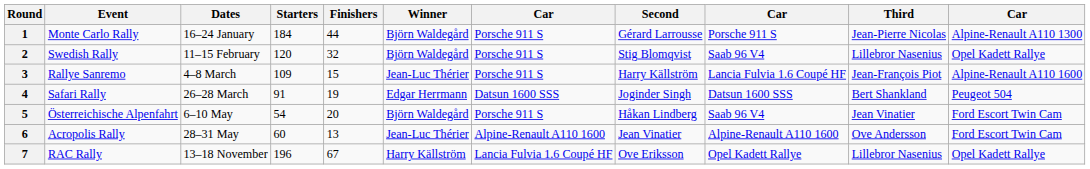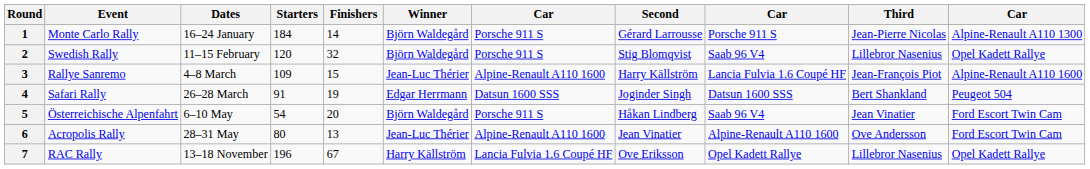 <table class="wikitable" style="font-size: 90%">
 <tr>
 <th>Round</th>
 <th>Event</th>
 <th>Dates</th>
 <th> Starters </th>
 <th> Finishers </th>
 <th>Winner</th>
 <th>Car</th>
 <th>Second</th>
 <th>Car</th>
 <th>Third</th>
 <th>Car</th>
 </tr>
 <tr>
 <th>1</th>
 <td> <a href='#'>Monte Carlo Rally</a></td>
 <td>16–24 January</td>
 <td>184</td>
-<td>44</td>
+<td>14</td>
 <td> <a href='#'>Björn Waldegård</a></td>
 <td><a href='#'>Porsche 911 S</a></td>
 <td> <a href='#'>Gérard Larrousse</a></td>
 <td><a href='#'>Porsche 911 S</a></td>
 <td> <a href='#'>Jean-Pierre Nicolas</a></td>
 <td><a href='#'>Alpine-Renault A110 1300</a></td>
 </tr>
 <tr>
 <th>2</th>
 <td> <a href='#'>Swedish Rally</a></td>
 <td>11–15 February</td>
 <td>120</td>
 <td>32</td>
 <td> <a href='#'>Björn Waldegård</a></td>
 <td><a href='#'>Porsche 911 S</a></td>
 <td> <a href='#'>Stig Blomqvist</a></td>
 <td><a href='#'>Saab 96 V4</a></td>
 <td> <a href='#'>Lillebror Nasenius</a></td>
 <td><a href='#'>Opel Kadett Rallye</a></td>
 </tr>
 <tr>
 <th>3</th>
 <td> <a href='#'>Rallye Sanremo</a></td>
 <td>4–8 March</td>
 <td>109</td>
 <td>15</td>
 <td> <a href='#'>Jean-Luc Thérier</a></td>
-<td><a href='#'>Porsche 911 S</a></td>
+<td><a href='#'>Alpine-Renault A110 1600</a></td>
 <td> <a href='#'>Harry Källström</a></td>
 <td><a href='#'>Lancia Fulvia 1.6 Coupé HF</a></td>
 <td> <a href='#'>Jean-François Piot</a></td>
 <td><a href='#'>Alpine-Renault A110 1600</a></td>
 </tr>
 <tr>
 <th>4</th>
 <td> <a href='#'>Safari Rally</a></td>
 <td>26–28 March</td>
 <td>91</td>
 <td>19</td>
 <td> <a href='#'>Edgar Herrmann</a></td>
 <td><a href='#'>Datsun 1600 SSS</a></td>
 <td> <a href='#'>Joginder Singh</a></td>
 <td><a href='#'>Datsun 1600 SSS</a></td>
 <td> <a href='#'>Bert Shankland</a></td>
 <td><a href='#'>Peugeot 504</a></td>
 </tr>
 <tr>
 <th>5</th>
 <td> <a href='#'>Österreichische Alpenfahrt</a></td>
 <td>6–10 May</td>
 <td>54</td>
 <td>20</td>
 <td> <a href='#'>Björn Waldegård</a></td>
 <td><a href='#'>Porsche 911 S</a></td>
 <td> <a href='#'>Håkan Lindberg</a></td>
 <td><a href='#'>Saab 96 V4</a></td>
 <td> <a href='#'>Jean Vinatier</a></td>
 <td><a href='#'>Ford Escort Twin Cam</a></td>
 </tr>
 <tr>
 <th>6</th>
 <td> <a href='#'>Acropolis Rally</a></td>
 <td>28–31 May</td>
-<td>60</td>
+<td>80</td>
 <td>13</td>
 <td> <a href='#'>Jean-Luc Thérier</a></td>
 <td><a href='#'>Alpine-Renault A110 1600</a></td>
 <td> <a href='#'>Jean Vinatier</a></td>
 <td><a href='#'>Alpine-Renault A110 1600</a></td>
 <td> <a href='#'>Ove Andersson</a></td>
 <td><a href='#'>Ford Escort Twin Cam</a></td>
 </tr>
 <tr>
 <th>7</th>
 <td> <a href='#'>RAC Rally</a></td>
 <td>13–18 November</td>
 <td>196</td>
 <td>67</td>
 <td> <a href='#'>Harry Källström</a></td>
 <td><a href='#'>Lancia Fulvia 1.6 Coupé HF</a></td>
 <td> <a href='#'>Ove Eriksson</a></td>
 <td><a href='#'>Opel Kadett Rallye</a></td>
 <td> <a href='#'>Lillebror Nasenius</a></td>
 <td><a href='#'>Opel Kadett Rallye</a></td>
 </tr>
 </table>
